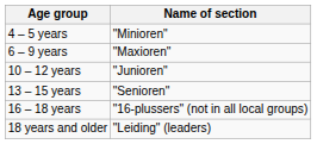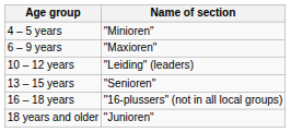 <table class="wikitable sortable">
 <tr>
 <th>Age group</th>
 <th>Name of section</th>
 </tr>
 <tr>
 <td>4 – 5 years</td>
 <td>"Minioren"</td>
 </tr>
 <tr>
 <td>6 – 9 years</td>
 <td>"Maxioren"</td>
 </tr>
 <tr>
 <td>10 – 12 years</td>
-<td>"Junioren"</td>
+<td>"Leiding" (leaders)</td>
 </tr>
 <tr>
 <td>13 – 15 years</td>
 <td>"Senioren"</td>
 </tr>
 <tr>
 <td>16 – 18 years</td>
 <td>"16-plussers" (not in all local groups)</td>
 </tr>
 <tr>
 <td>18 years and older</td>
-<td>"Leiding" (leaders)</td>
+<td>"Junioren"</td>
 </tr>
 </table>
